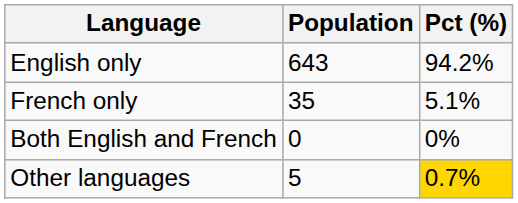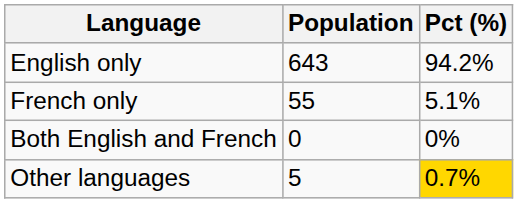 <table class="wikitable">
 <tr>
 <th>Language</th>
 <th>Population</th>
 <th>Pct (%)</th>
 </tr>
 <tr>
 <td>English only</td>
 <td>643</td>
 <td>94.2%</td>
 </tr>
 <tr>
 <td>French only</td>
-<td>35</td>
+<td>55</td>
 <td>5.1%</td>
 </tr>
 <tr>
 <td>Both English and French</td>
 <td>0</td>
 <td>0%</td>
 </tr>
 <tr>
 <td>Other languages</td>
 <td>5</td>
 <td style="background: gold;">0.7%</td>
 </tr>
 </table>
